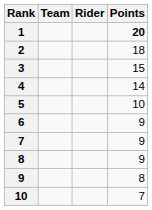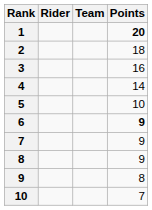 <table class="wikitable" margin-bottom:0;">
 <tr>
 <th scope="col">Rank</th>
+<th scope="col">Rider</th>
 <th scope="col">Team</th>
-<th scope="col">Rider</th>
 <th scope="col">Points</th>
 </tr>
 <tr>
 <th scope="row">1</th>
+<td> </td>
 <td></td>
-<td> </td>
 <td align="right"><strong>20</strong></td>
 </tr>
 <tr>
 <th scope="row">2</th>
 <td></td>
 <td></td>
 <td align="right">18</td>
 </tr>
 <tr>
 <th scope="row">3</th>
 <td></td>
 <td></td>
-<td align="right">15</td>
+<td align="right">16</td>
 </tr>
 <tr>
 <th scope="row">4</th>
 <td></td>
 <td></td>
 <td align="right">14</td>
 </tr>
 <tr>
 <th scope="row">5</th>
 <td></td>
 <td></td>
 <td align="right">10</td>
 </tr>
 <tr>
 <th scope="row">6</th>
 <td></td>
 <td></td>
-<td align="right">9</td>
+<td align="right"><strong>9</strong></td>
 </tr>
 <tr>
 <th scope="row">7</th>
 <td></td>
 <td></td>
 <td align="right">9</td>
 </tr>
 <tr>
 <th scope="row">8</th>
 <td></td>
 <td></td>
 <td align="right">9</td>
 </tr>
 <tr>
 <th scope="row">9</th>
 <td></td>
 <td></td>
 <td align="right">8</td>
 </tr>
 <tr>
 <th scope="row">10</th>
 <td></td>
 <td></td>
 <td align="right">7</td>
 </tr>
 </table>
